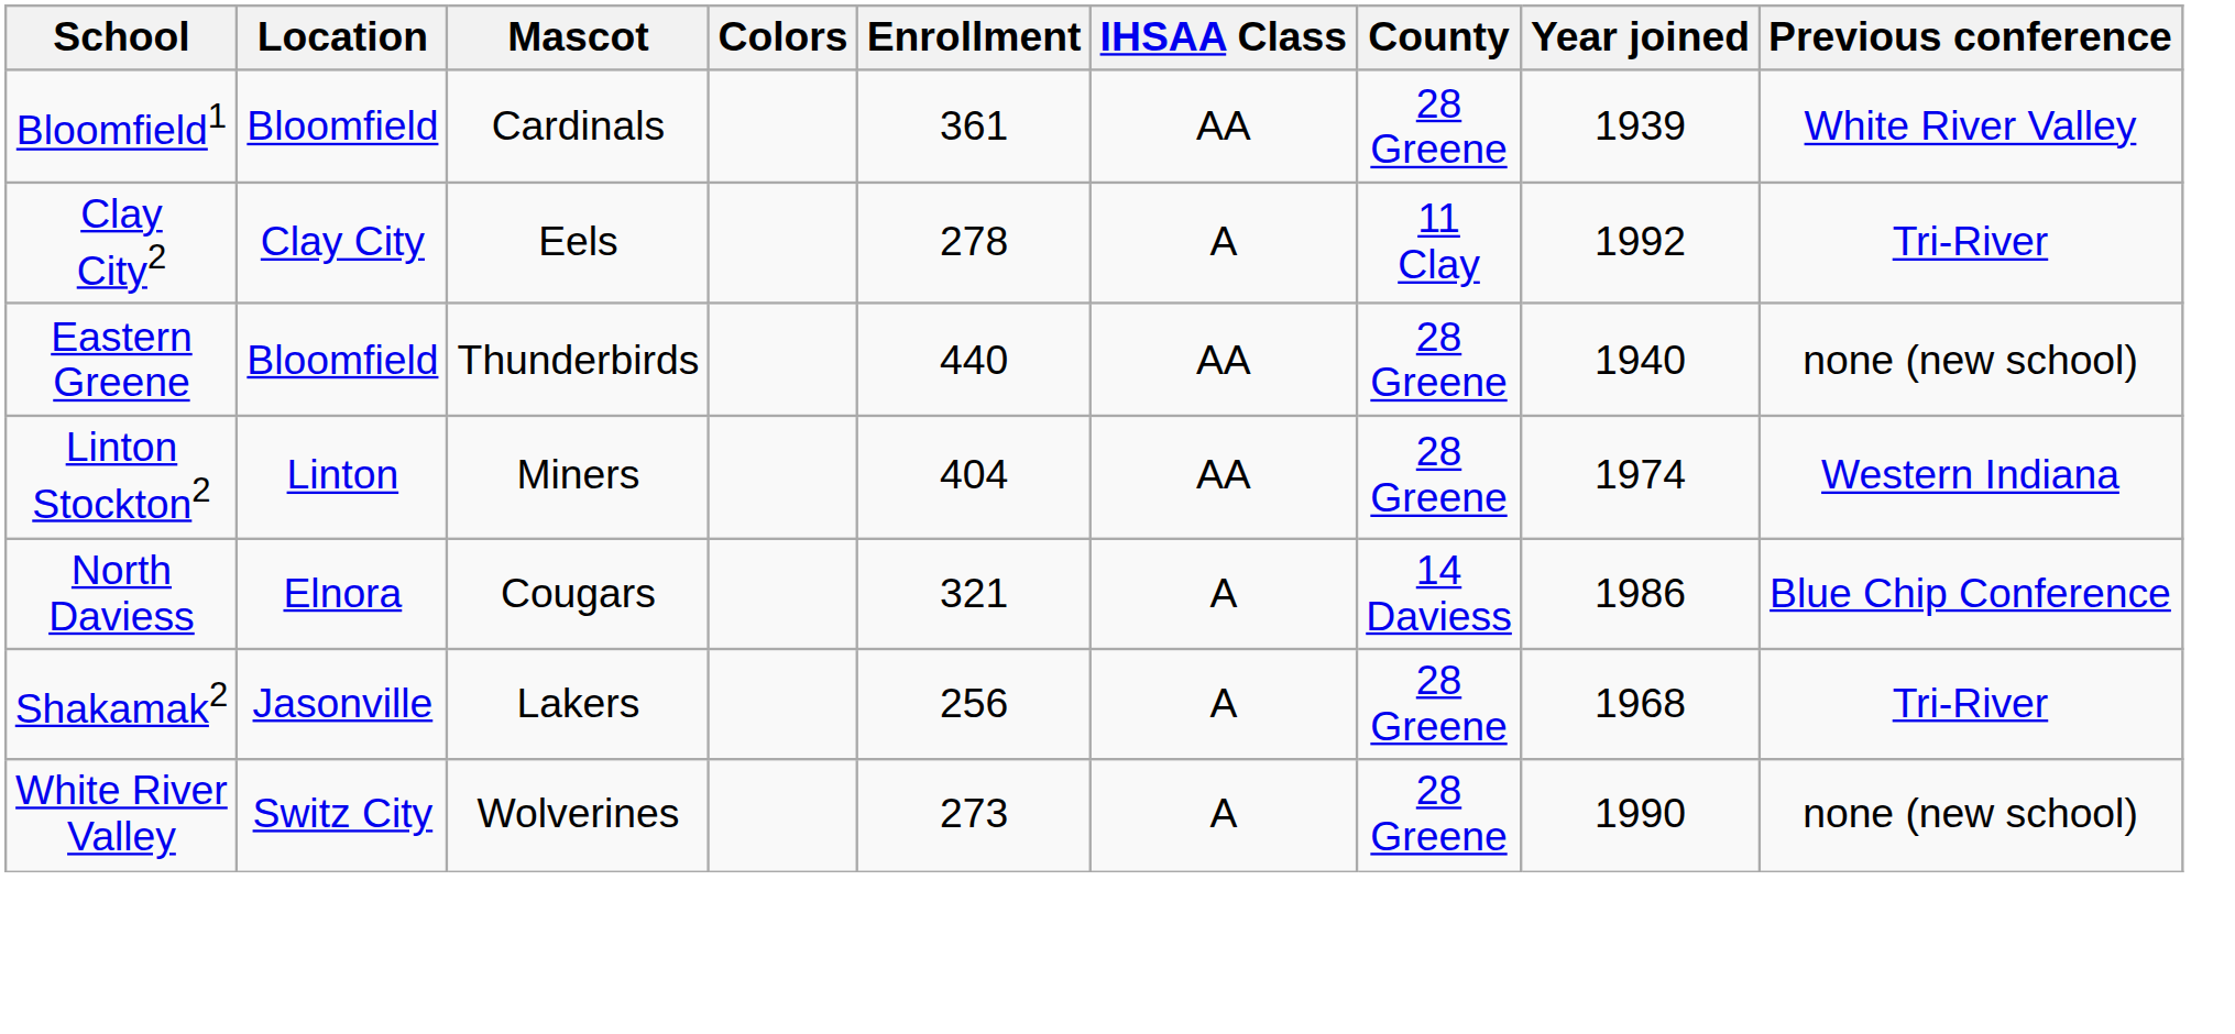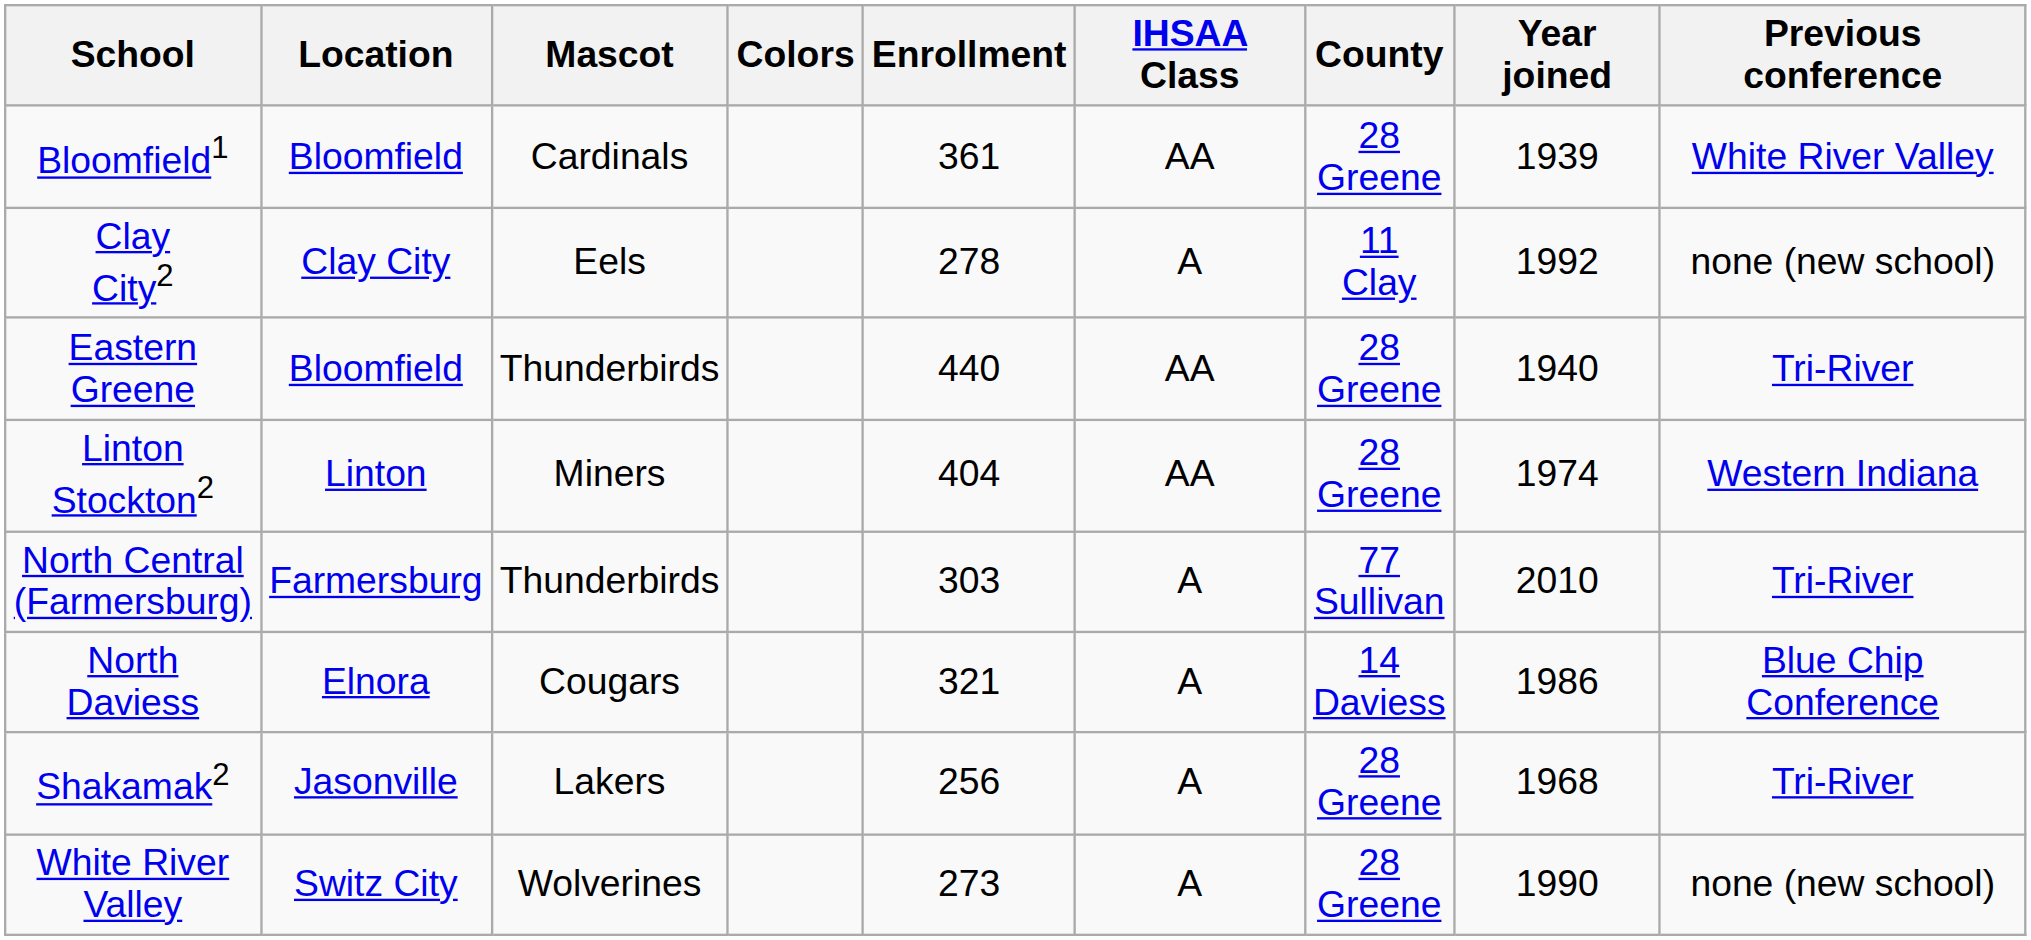 <table class="wikitable" style="text-align:center;">
 <tr>
 <th>School</th>
 <th>Location</th>
 <th>Mascot</th>
 <th>Colors</th>
 <th>Enrollment</th>
 <th><a href='#'>IHSAA</a> Class</th>
 <th>County</th>
 <th>Year joined</th>
 <th>Previous conference</th>
 </tr>
 <tr>
 <td><a href='#'>Bloomfield</a><sup>1</sup></td>
 <td><a href='#'>Bloomfield</a></td>
 <td>Cardinals</td>
 <td> </td>
 <td>361</td>
 <td>AA</td>
 <td><a href='#'>28 <br> Greene</a></td>
 <td>1939</td>
 <td><a href='#'>White River Valley</a></td>
 </tr>
 <tr>
 <td><a href='#'>Clay <br> City</a><sup>2</sup></td>
 <td><a href='#'>Clay City</a></td>
 <td>Eels</td>
 <td> </td>
 <td>278</td>
 <td>A</td>
 <td><a href='#'>11 <br> Clay</a></td>
 <td>1992</td>
-<td><a href='#'>Tri-River</a></td>
+<td>none (new school)</td>
 </tr>
 <tr>
 <td><a href='#'>Eastern <br> Greene</a></td>
 <td><a href='#'>Bloomfield</a></td>
 <td>Thunderbirds</td>
 <td>  </td>
 <td>440</td>
 <td>AA</td>
 <td><a href='#'>28 <br> Greene</a></td>
 <td>1940</td>
-<td>none (new school)</td>
+<td><a href='#'>Tri-River</a></td>
 </tr>
 <tr>
 <td><a href='#'>Linton <br> Stockton</a><sup>2</sup></td>
 <td><a href='#'>Linton</a></td>
 <td>Miners</td>
 <td>  </td>
 <td>404</td>
 <td>AA</td>
 <td><a href='#'>28 <br> Greene</a></td>
 <td>1974</td>
 <td><a href='#'>Western Indiana</a></td>
+</tr>
+<tr>
+<td><a href='#'>North Central <br> (Farmersburg)</a></td>
+<td><a href='#'>Farmersburg</a></td>
+<td>Thunderbirds</td>
+<td> </td>
+<td>303</td>
+<td>A</td>
+<td><a href='#'>77 <br> Sullivan</a></td>
+<td>2010</td>
+<td><a href='#'>Tri-River</a></td>
 </tr>
 <tr>
 <td><a href='#'>North <br> Daviess</a></td>
 <td><a href='#'>Elnora</a></td>
 <td>Cougars</td>
 <td>  </td>
 <td>321</td>
 <td>A</td>
 <td><a href='#'>14 <br> Daviess</a></td>
 <td>1986</td>
 <td><a href='#'>Blue Chip Conference</a></td>
 </tr>
 <tr>
 <td><a href='#'>Shakamak</a><sup>2</sup></td>
 <td><a href='#'>Jasonville</a></td>
 <td>Lakers</td>
 <td> </td>
 <td>256</td>
 <td>A</td>
 <td><a href='#'>28 <br> Greene</a></td>
 <td>1968</td>
 <td><a href='#'>Tri-River</a></td>
 </tr>
 <tr>
 <td><a href='#'>White River <br> Valley</a></td>
 <td><a href='#'>Switz City</a></td>
 <td>Wolverines</td>
 <td>  </td>
 <td>273</td>
 <td>A</td>
 <td><a href='#'>28 <br> Greene</a></td>
 <td>1990</td>
 <td>none (new school)</td>
 </tr>
 </table>
